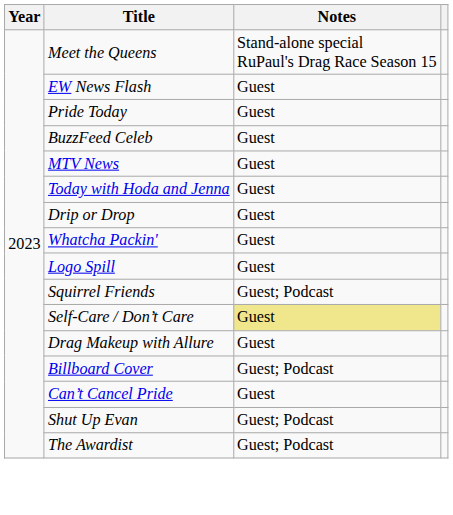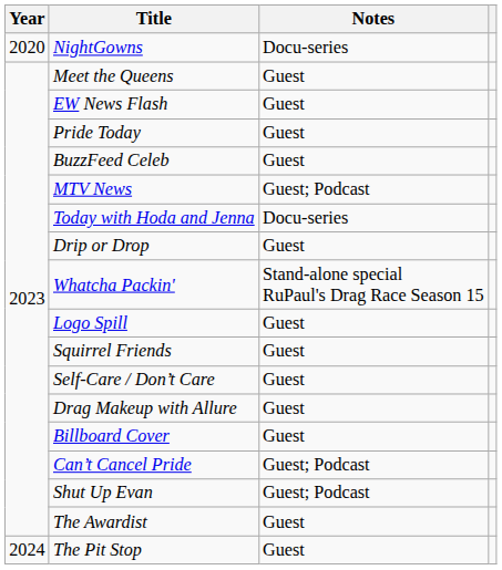 <table class="wikitable">
 <tr>
 <th>Year</th>
 <th>Title</th>
 <th>Notes</th>
 <th style="text-align: center;" class="unsortable"></th>
 </tr>
 <tr>
+<td>2020</td>
+<td><em><a href='#'>NightGowns</a></em></td>
+<td>Docu-series</td>
+<td style="text-align: center;"></td>
+</tr>
+<tr>
 <td rowspan="16">2023</td>
 <td><em>Meet the Queens</em></td>
-<td>Stand-alone special<br>RuPaul's Drag Race Season 15</td>
+<td>Guest</td>
 <td style="text-align: center;"></td>
 </tr>
 <tr>
 <td><em><a href='#'>EW</a> News Flash</em></td>
 <td>Guest</td>
 <td style="text-align: center;"></td>
 </tr>
 <tr>
 <td><em>Pride Today</em></td>
 <td>Guest</td>
 <td style="text-align: center;"></td>
 </tr>
 <tr>
 <td><em>BuzzFeed Celeb</em></td>
 <td>Guest</td>
 <td style="text-align: center;"></td>
 </tr>
 <tr>
 <td><em><a href='#'>MTV News</a></em></td>
-<td>Guest</td>
+<td>Guest; Podcast</td>
 <td style="text-align: center;"></td>
 </tr>
 <tr>
 <td><em><a href='#'>Today with Hoda and Jenna</a></em></td>
-<td>Guest</td>
+<td>Docu-series</td>
 <td style="text-align: center;"></td>
 </tr>
 <tr>
 <td><em>Drip or Drop</em></td>
 <td>Guest</td>
 <td style="text-align: center;"></td>
 </tr>
 <tr>
 <td><em><a href='#'>Whatcha Packin'</a></em></td>
-<td>Guest</td>
+<td>Stand-alone special<br>RuPaul's Drag Race Season 15</td>
 <td style="text-align: center;"></td>
 </tr>
 <tr>
 <td><em><a href='#'>Logo Spill</a></em></td>
 <td>Guest</td>
 <td style="text-align: center;"></td>
 </tr>
 <tr>
 <td><em>Squirrel Friends</em></td>
-<td>Guest; Podcast</td>
+<td>Guest</td>
 <td style="text-align: center;"></td>
 </tr>
 <tr>
 <td><em>Self-Care / Don’t Care</em></td>
-<td style="background: khaki;">Guest</td>
+<td>Guest</td>
 <td style="text-align: center;"></td>
 </tr>
 <tr>
 <td><em>Drag Makeup with Allure</em></td>
 <td>Guest</td>
 <td style="text-align: center;"></td>
 </tr>
 <tr>
 <td><em><a href='#'>Billboard Cover</a></em></td>
-<td>Guest; Podcast</td>
+<td>Guest</td>
 <td style="text-align: center;"></td>
 </tr>
 <tr>
 <td><em><a href='#'>Can’t Cancel Pride</a></em></td>
-<td>Guest</td>
+<td>Guest; Podcast</td>
 <td style="text-align: center;"></td>
 </tr>
 <tr>
 <td><em>Shut Up Evan</em></td>
 <td>Guest; Podcast</td>
 <td style="text-align: center;"></td>
 </tr>
 <tr>
 <td><em>The Awardist</em></td>
-<td>Guest; Podcast</td>
+<td>Guest</td>
+<td style="text-align: center;"></td>
+</tr>
+<tr>
+<td>2024</td>
+<td><em>The Pit Stop</em></td>
+<td>Guest</td>
 <td style="text-align: center;"></td>
 </tr>
 </table>
